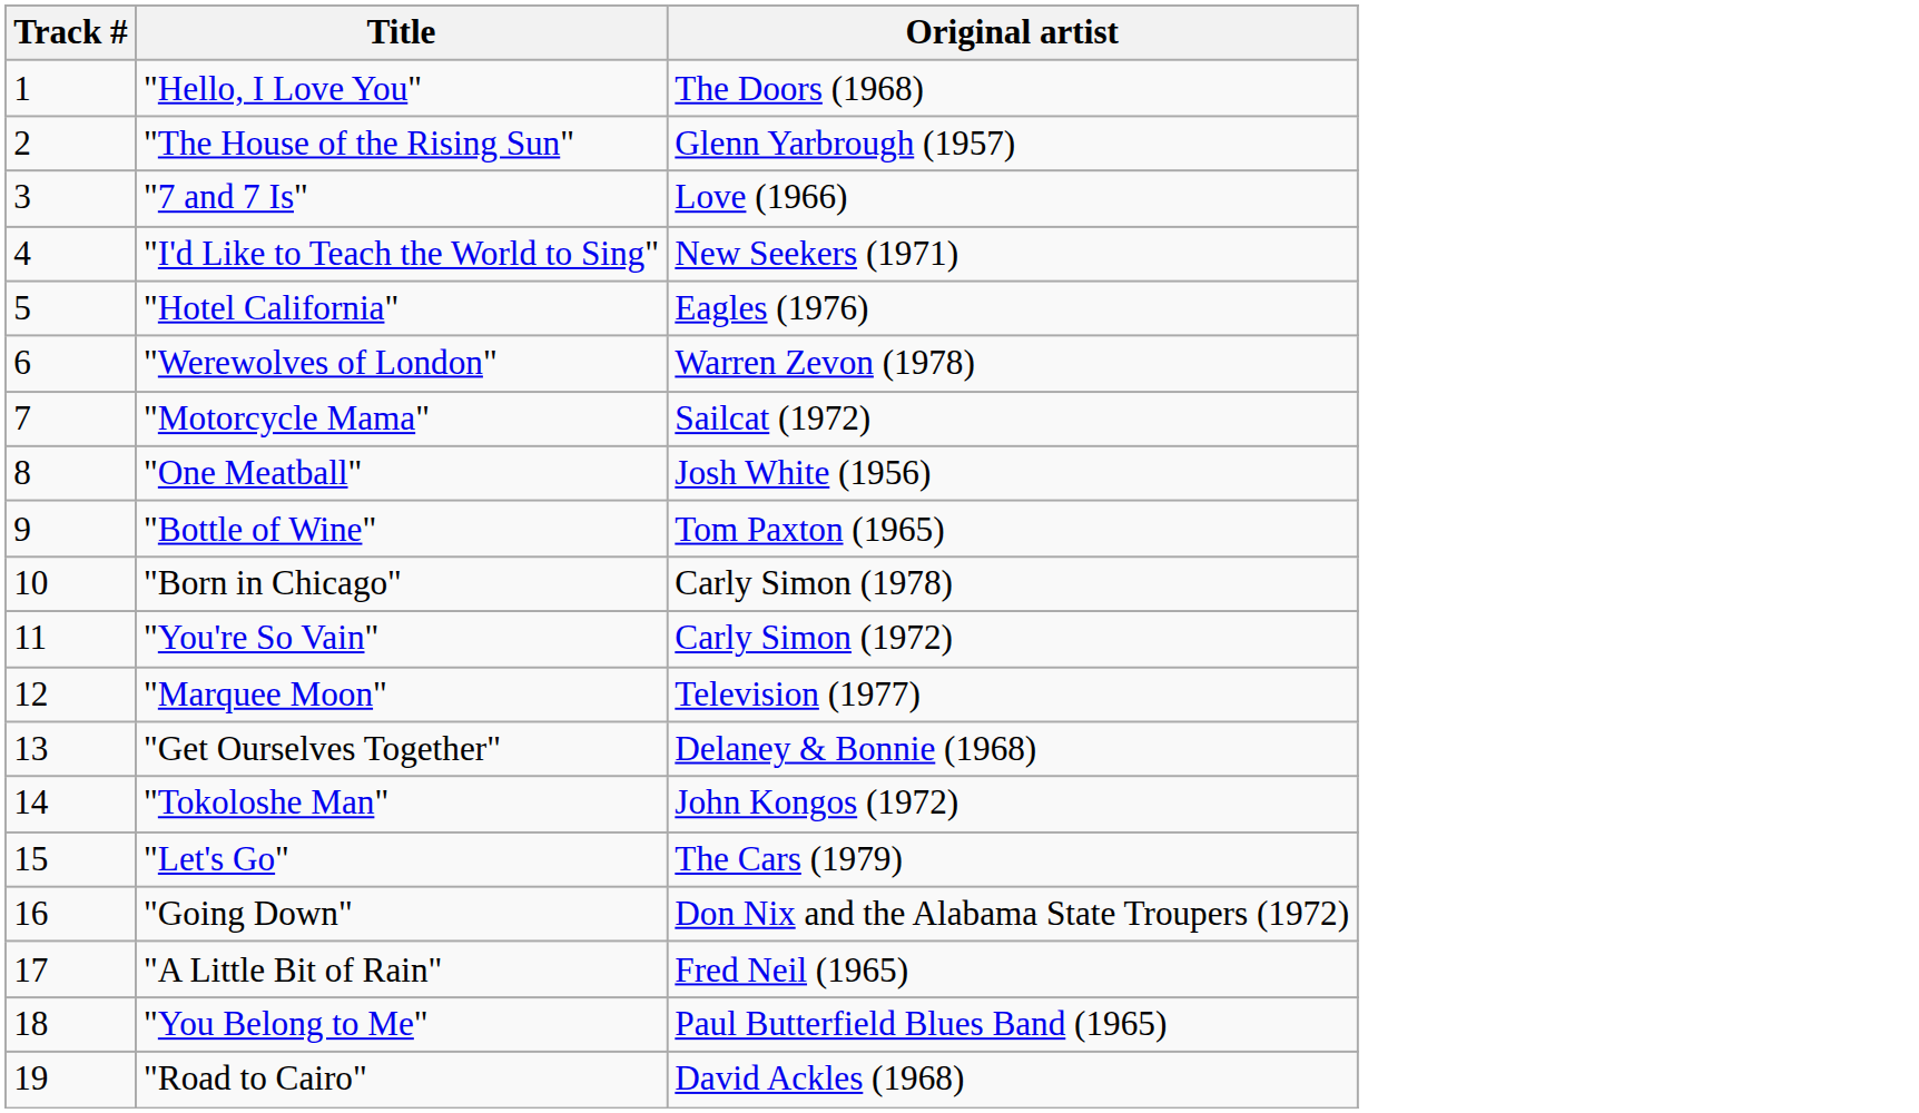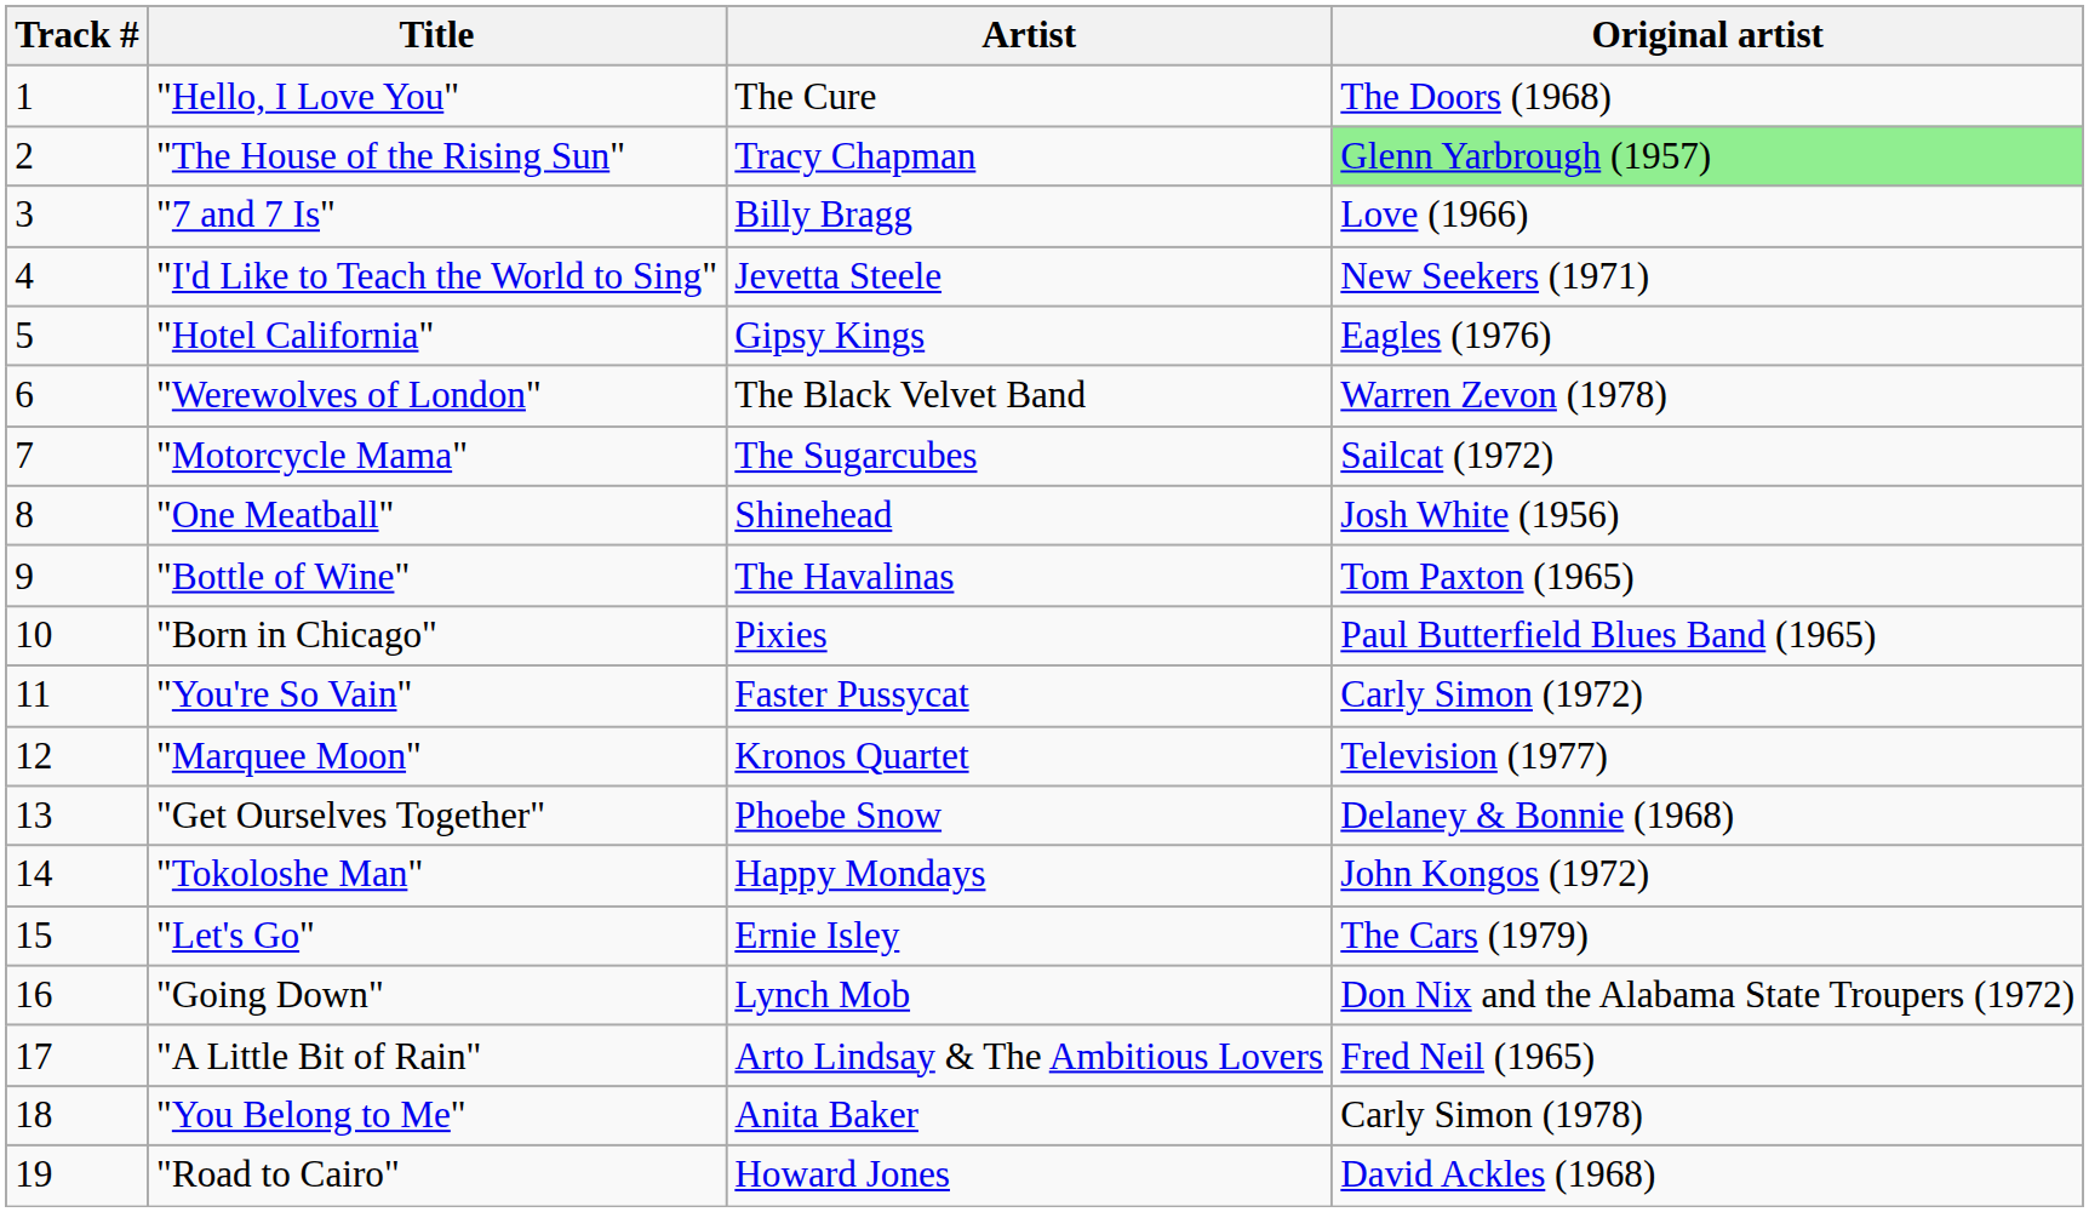 <table class="wikitable">
 <tr>
 <th>Track #</th>
 <th>Title</th>
+<th>Artist</th>
 <th>Original artist</th>
 </tr>
 <tr>
 <td>1</td>
 <td>"<a href='#'>Hello, I Love You</a>"</td>
+<td>The Cure</td>
 <td><a href='#'>The Doors</a> (1968)</td>
 </tr>
 <tr>
 <td>2</td>
 <td>"<a href='#'>The House of the Rising Sun</a>"</td>
-<td><a href='#'>Glenn Yarbrough</a> (1957)</td>
+<td><a href='#'>Tracy Chapman</a></td>
+<td style="background: lightgreen;"><a href='#'>Glenn Yarbrough</a> (1957)</td>
 </tr>
 <tr>
 <td>3</td>
 <td>"<a href='#'>7 and 7 Is</a>"</td>
+<td><a href='#'>Billy Bragg</a></td>
 <td><a href='#'>Love</a> (1966)</td>
 </tr>
 <tr>
 <td>4</td>
 <td>"<a href='#'>I'd Like to Teach the World to Sing</a>"</td>
+<td><a href='#'>Jevetta Steele</a></td>
 <td><a href='#'>New Seekers</a> (1971)</td>
 </tr>
 <tr>
 <td>5</td>
 <td>"<a href='#'>Hotel California</a>"</td>
+<td><a href='#'>Gipsy Kings</a></td>
 <td><a href='#'>Eagles</a> (1976)</td>
 </tr>
 <tr>
 <td>6</td>
 <td>"<a href='#'>Werewolves of London</a>"</td>
+<td>The Black Velvet Band</td>
 <td><a href='#'>Warren Zevon</a> (1978)</td>
 </tr>
 <tr>
 <td>7</td>
 <td>"<a href='#'>Motorcycle Mama</a>"</td>
+<td><a href='#'>The Sugarcubes</a></td>
 <td><a href='#'>Sailcat</a> (1972)</td>
 </tr>
 <tr>
 <td>8</td>
 <td>"<a href='#'>One Meatball</a>"</td>
+<td><a href='#'>Shinehead</a></td>
 <td><a href='#'>Josh White</a> (1956)</td>
 </tr>
 <tr>
 <td>9</td>
 <td>"<a href='#'>Bottle of Wine</a>"</td>
+<td><a href='#'>The Havalinas</a></td>
 <td><a href='#'>Tom Paxton</a> (1965)</td>
 </tr>
 <tr>
 <td>10</td>
 <td>"Born in Chicago"</td>
-<td>Carly Simon (1978)</td>
+<td><a href='#'>Pixies</a></td>
+<td><a href='#'>Paul Butterfield Blues Band</a> (1965)</td>
 </tr>
 <tr>
 <td>11</td>
 <td>"<a href='#'>You're So Vain</a>"</td>
+<td><a href='#'>Faster Pussycat</a></td>
 <td><a href='#'>Carly Simon</a> (1972)</td>
 </tr>
 <tr>
 <td>12</td>
 <td>"<a href='#'>Marquee Moon</a>"</td>
+<td><a href='#'>Kronos Quartet</a></td>
 <td><a href='#'>Television</a> (1977)</td>
 </tr>
 <tr>
 <td>13</td>
 <td>"Get Ourselves Together"</td>
+<td><a href='#'>Phoebe Snow</a></td>
 <td><a href='#'>Delaney & Bonnie</a> (1968)</td>
 </tr>
 <tr>
 <td>14</td>
 <td>"<a href='#'>Tokoloshe Man</a>"</td>
+<td><a href='#'>Happy Mondays</a></td>
 <td><a href='#'>John Kongos</a> (1972)</td>
 </tr>
 <tr>
 <td>15</td>
 <td>"<a href='#'>Let's Go</a>"</td>
+<td><a href='#'>Ernie Isley</a></td>
 <td><a href='#'>The Cars</a> (1979)</td>
 </tr>
 <tr>
 <td>16</td>
 <td>"Going Down"</td>
+<td><a href='#'>Lynch Mob</a></td>
 <td><a href='#'>Don Nix</a> and the Alabama State Troupers (1972)</td>
 </tr>
 <tr>
 <td>17</td>
 <td>"A Little Bit of Rain"</td>
+<td><a href='#'>Arto Lindsay</a> & The <a href='#'>Ambitious Lovers</a></td>
 <td><a href='#'>Fred Neil</a> (1965)</td>
 </tr>
 <tr>
 <td>18</td>
 <td>"<a href='#'>You Belong to Me</a>"</td>
-<td><a href='#'>Paul Butterfield Blues Band</a> (1965)</td>
+<td><a href='#'>Anita Baker</a></td>
+<td>Carly Simon (1978)</td>
 </tr>
 <tr>
 <td>19</td>
 <td>"Road to Cairo"</td>
+<td><a href='#'>Howard Jones</a></td>
 <td><a href='#'>David Ackles</a> (1968)</td>
 </tr>
 </table>
